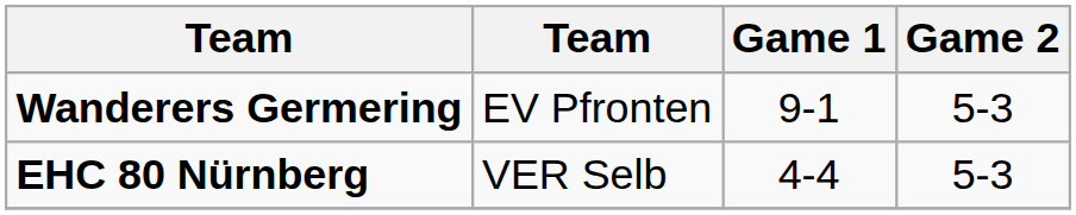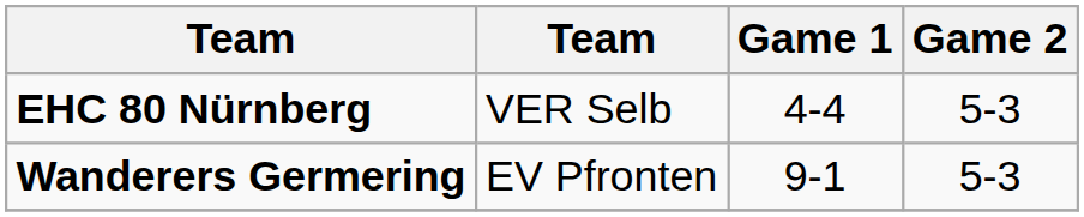 <table class="wikitable">
 <tr>
 <th>Team</th>
 <th>Team</th>
 <th>Game 1</th>
 <th>Game 2</th>
 </tr>
 <tr>
+<td><strong>EHC 80 Nürnberg</strong></td>
+<td>VER Selb</td>
+<td align="center">4-4</td>
+<td align="center">5-3</td>
+</tr>
+<tr>
 <td><strong>Wanderers Germering</strong></td>
 <td>EV Pfronten</td>
 <td align="center">9-1</td>
 <td align="center">5-3</td>
 </tr>
 <tr>
-<td><strong>EHC 80 Nürnberg</strong></td>
-<td>VER Selb</td>
-<td align="center">4-4</td>
-<td align="center">5-3</td>
-</tr>
-<tr>
 </tr>
 </table>
